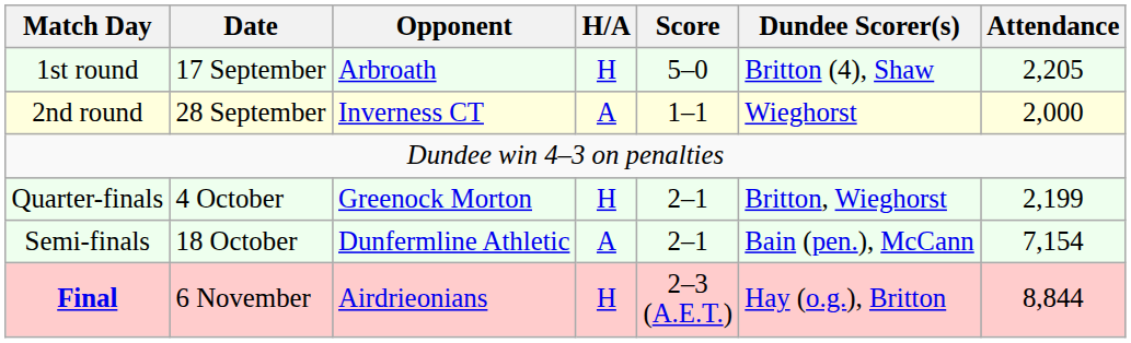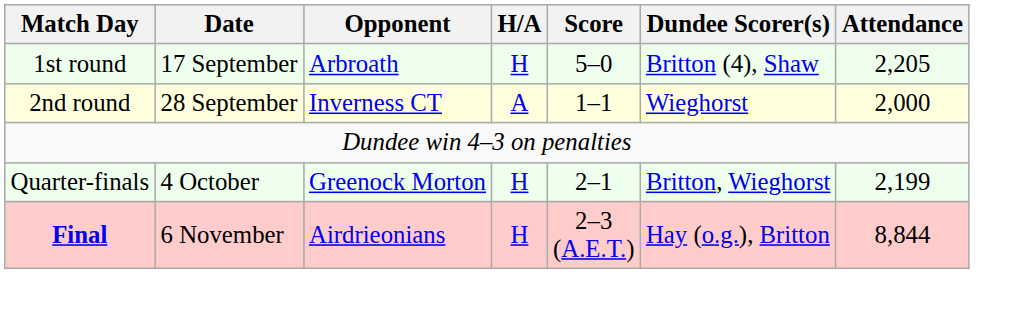 <table class="wikitable" style="text-align:center">
 <tr>
 <th>Match Day</th>
 <th>Date</th>
 <th>Opponent</th>
 <th>H/A</th>
 <th>Score</th>
 <th>Dundee Scorer(s)</th>
 <th>Attendance</th>
 </tr>
 <tr bgcolor="#EEFFEE">
 <td>1st round</td>
 <td align="left">17 September</td>
 <td align="left"><a href='#'>Arbroath</a></td>
 <td><a href='#'>H</a></td>
 <td>5–0</td>
 <td align="left"><a href='#'>Britton</a> (4), <a href='#'>Shaw</a></td>
 <td>2,205</td>
 </tr>
 <tr bgcolor="#FFFFDD">
 <td>2nd round</td>
 <td align="left">28 September</td>
 <td align="left"><a href='#'>Inverness CT</a></td>
 <td><a href='#'>A</a></td>
 <td>1–1</td>
 <td align="left"><a href='#'>Wieghorst</a></td>
 <td>2,000</td>
 </tr>
 <tr>
 <td colspan="7"><em>Dundee win 4–3 on penalties</em></td>
 </tr>
 <tr bgcolor="#EEFFEE">
 <td>Quarter-finals</td>
 <td align="left">4 October</td>
 <td align="left"><a href='#'>Greenock Morton</a></td>
 <td><a href='#'>H</a></td>
 <td>2–1</td>
 <td align="left"><a href='#'>Britton</a>, <a href='#'>Wieghorst</a></td>
 <td>2,199</td>
 </tr>
-<tr bgcolor="#EEFFEE">
-<td>Semi-finals</td>
-<td align="left">18 October</td>
-<td align="left"><a href='#'>Dunfermline Athletic</a></td>
-<td><a href='#'>A</a></td>
-<td>2–1</td>
-<td align="left"><a href='#'>Bain</a> (<a href='#'>pen.</a>), <a href='#'>McCann</a></td>
-<td>7,154</td>
-</tr>
 <tr bgcolor="FFCCCC">
 <td><strong><a href='#'>Final</a></strong></td>
 <td align="left">6 November</td>
 <td align="left"><a href='#'>Airdrieonians</a></td>
 <td><a href='#'>H</a></td>
 <td>2–3<br>(<a href='#'>A.E.T.</a>)</td>
 <td align="left"><a href='#'>Hay</a> (<a href='#'>o.g.</a>), <a href='#'>Britton</a></td>
 <td>8,844</td>
 </tr>
 </table>
